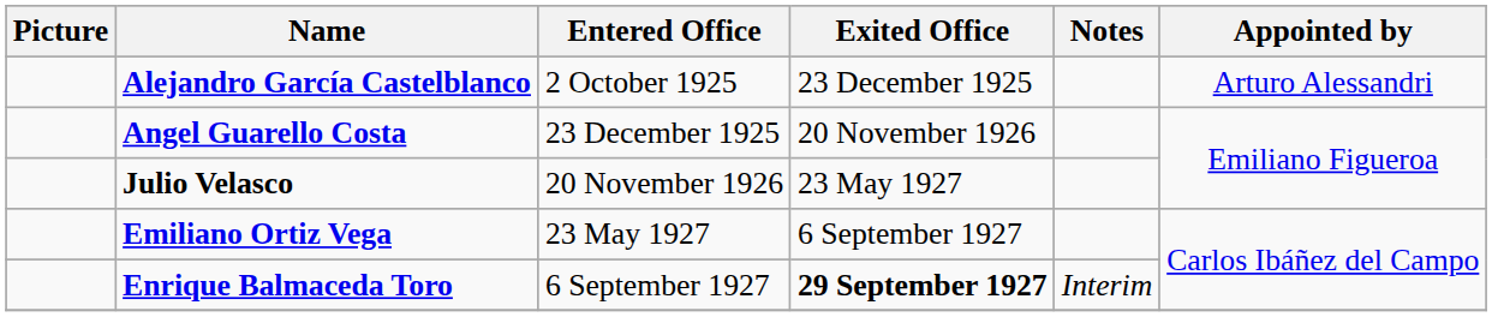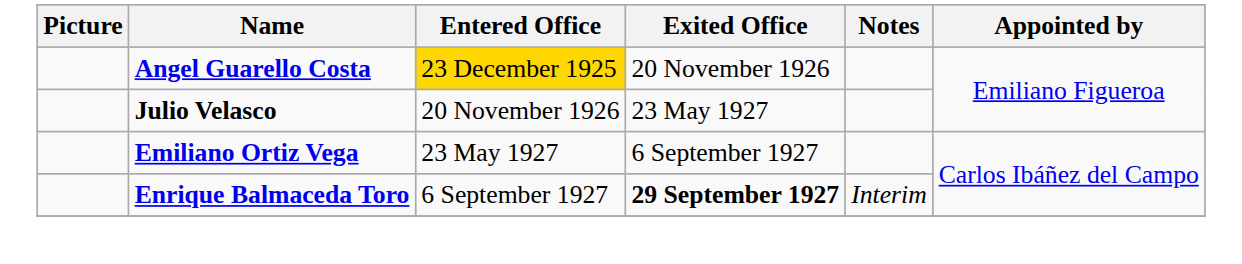 <table class="wikitable" style="margin:1em auto; font-size:95%;">
 <tr>
 <th>Picture</th>
 <th>Name</th>
 <th>Entered Office</th>
 <th>Exited Office</th>
 <th>Notes</th>
 <th>Appointed by</th>
 </tr>
 <tr>
 <td></td>
-<td><strong><a href='#'>Alejandro García Castelblanco</a></strong></td>
-<td>2 October 1925</td>
-<td>23 December 1925</td>
-<td></td>
-<td align=center><a href='#'>Arturo Alessandri</a></td>
-</tr>
-<tr>
-<td></td>
 <td><strong><a href='#'>Angel Guarello Costa</a></strong></td>
-<td>23 December 1925</td>
+<td style="background: gold;">23 December 1925</td>
 <td>20 November 1926</td>
 <td></td>
 <td rowspan=2 align=center><a href='#'>Emiliano Figueroa</a></td>
 </tr>
 <tr>
 <td></td>
 <td><strong>Julio Velasco</strong></td>
 <td>20 November 1926</td>
 <td>23 May 1927</td>
 <td></td>
 </tr>
 <tr>
 <td></td>
 <td><strong><a href='#'>Emiliano Ortiz Vega</a></strong></td>
 <td>23 May 1927</td>
 <td>6 September 1927</td>
 <td></td>
 <td rowspan=2 align=center><a href='#'>Carlos Ibáñez del Campo</a></td>
 </tr>
 <tr>
 <td></td>
 <td><strong><a href='#'>Enrique Balmaceda Toro</a></strong></td>
 <td>6 September 1927</td>
 <td><strong>29 September 1927</strong></td>
 <td><em>Interim</em></td>
 </tr>
 <tr>
 </tr>
 </table>
